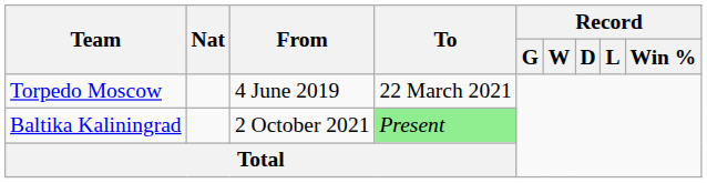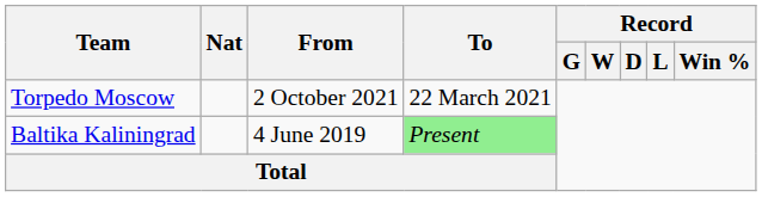 <table class="wikitable" style="text-align: center">
 <tr>
 <th rowspan="2">Team</th>
 <th rowspan="2">Nat</th>
 <th rowspan="2">From</th>
 <th rowspan="2">To</th>
 <th colspan="5">Record</th>
 </tr>
 <tr>
 <th>G</th>
 <th>W</th>
 <th>D</th>
 <th>L</th>
 <th>Win %</th>
 </tr>
 <tr>
 <td align=left><a href='#'>Torpedo Moscow</a></td>
 <td></td>
-<td align=left>4 June 2019</td>
+<td align=left>2 October 2021</td>
 <td align=left>22 March 2021<br></td>
 </tr>
 <tr>
 <td align=left><a href='#'>Baltika Kaliningrad</a></td>
 <td></td>
-<td align=left>2 October 2021</td>
+<td align=left>4 June 2019</td>
 <td align=left style="background: lightgreen;"><em>Present</em><br></td>
 </tr>
 <tr>
 <th colspan="4">Total<br></th>
 </tr>
 </table>
